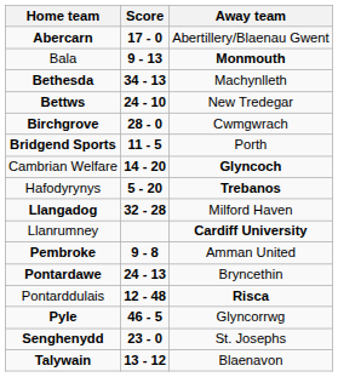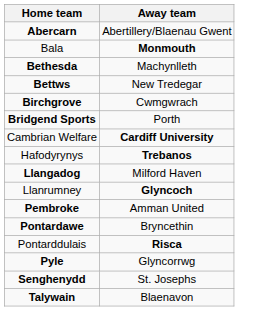 <table class="wikitable" style="text-align: center">
 <tr>
 <th>Home team</th>
-<th>Score</th>
 <th>Away team</th>
 </tr>
 <tr>
 <td><strong>Abercarn</strong></td>
-<td><strong>17 - 0</strong></td>
 <td>Abertillery/Blaenau Gwent</td>
 </tr>
 <tr>
 <td>Bala</td>
-<td><strong>9 - 13</strong></td>
 <td><strong>Monmouth</strong></td>
 </tr>
 <tr>
 <td><strong>Bethesda</strong></td>
-<td><strong>34 - 13</strong></td>
 <td>Machynlleth</td>
 </tr>
 <tr>
 <td><strong>Bettws</strong></td>
-<td><strong>24 - 10</strong></td>
 <td>New Tredegar</td>
 </tr>
 <tr>
 <td><strong>Birchgrove</strong></td>
-<td><strong>28 - 0</strong></td>
 <td>Cwmgwrach</td>
 </tr>
 <tr>
 <td><strong>Bridgend Sports</strong></td>
-<td><strong>11 - 5</strong></td>
 <td>Porth</td>
 </tr>
 <tr>
 <td>Cambrian Welfare</td>
-<td><strong>14 - 20</strong></td>
-<td><strong>Glyncoch</strong></td>
+<td><strong>Cardiff University</strong></td>
 </tr>
 <tr>
 <td>Hafodyrynys</td>
-<td><strong>5 - 20</strong></td>
 <td><strong>Trebanos</strong></td>
 </tr>
 <tr>
 <td><strong>Llangadog</strong></td>
-<td><strong>32 - 28</strong></td>
 <td>Milford Haven</td>
 </tr>
 <tr>
 <td>Llanrumney</td>
-<td></td>
-<td><strong>Cardiff University</strong></td>
+<td><strong>Glyncoch</strong></td>
 </tr>
 <tr>
 <td><strong>Pembroke</strong></td>
-<td><strong>9 - 8</strong></td>
 <td>Amman United</td>
 </tr>
 <tr>
 <td><strong>Pontardawe</strong></td>
-<td><strong>24 - 13</strong></td>
 <td>Bryncethin</td>
 </tr>
 <tr>
 <td>Pontarddulais</td>
-<td><strong>12 - 48</strong></td>
 <td><strong>Risca</strong></td>
 </tr>
 <tr>
 <td><strong>Pyle</strong></td>
-<td><strong>46 - 5</strong></td>
 <td>Glyncorrwg</td>
 </tr>
 <tr>
 <td><strong>Senghenydd</strong></td>
-<td><strong>23 - 0</strong></td>
 <td>St. Josephs</td>
 </tr>
 <tr>
 <td><strong>Talywain</strong></td>
-<td><strong>13 - 12</strong></td>
 <td>Blaenavon</td>
 </tr>
 </table>
